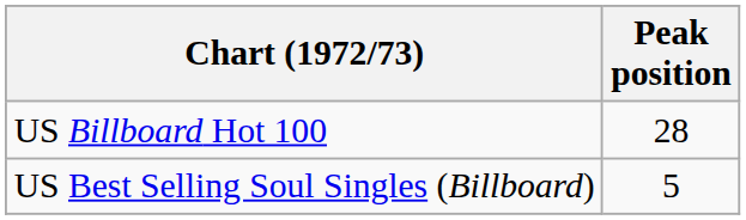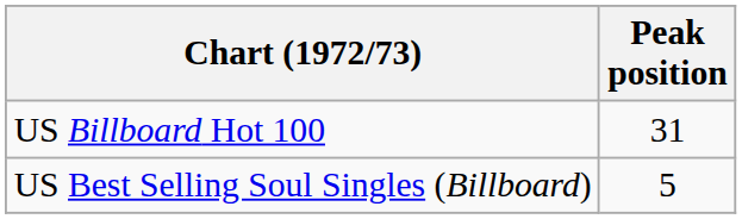 <table class="wikitable sortable">
 <tr>
 <th>Chart (1972/73)</th>
 <th>Peak<br>position</th>
 </tr>
 <tr>
 <td>US <a href='#'><em>Billboard</em> Hot 100</a></td>
-<td align="center">28</td>
+<td align="center">31</td>
 </tr>
 <tr>
 <td>US <a href='#'>Best Selling Soul Singles</a> (<em>Billboard</em>)</td>
 <td align="center">5</td>
 </tr>
 </table>
